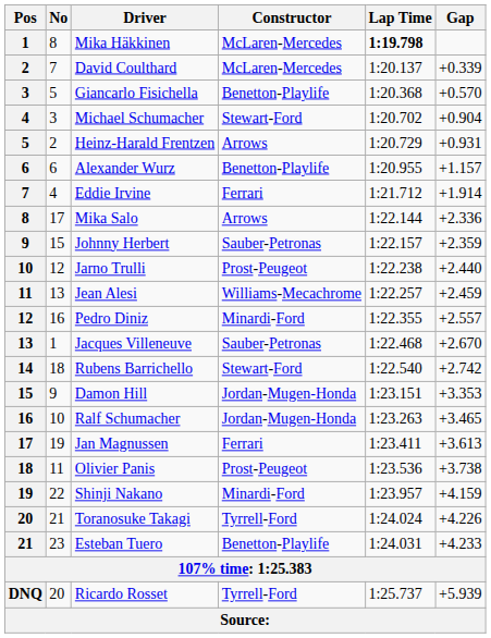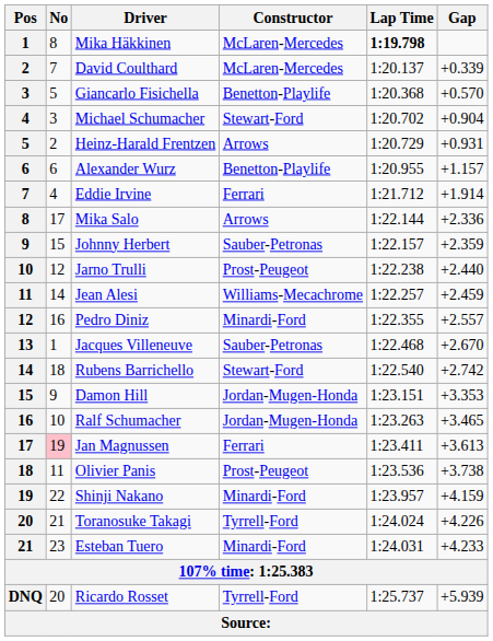 <table class="wikitable sortable" style="font-size: 95%;">
 <tr>
 <th>Pos</th>
 <th>No</th>
 <th>Driver</th>
 <th>Constructor</th>
 <th>Lap Time</th>
 <th>Gap</th>
 </tr>
 <tr>
 <th>1</th>
 <td>8</td>
 <td> <a href='#'>Mika Häkkinen</a></td>
 <td><a href='#'>McLaren</a>-<a href='#'>Mercedes</a></td>
 <td><strong>1:19.798</strong></td>
 <td></td>
 </tr>
 <tr>
 <th>2</th>
 <td>7</td>
 <td> <a href='#'>David Coulthard</a></td>
 <td><a href='#'>McLaren</a>-<a href='#'>Mercedes</a></td>
 <td>1:20.137</td>
 <td>+0.339</td>
 </tr>
 <tr>
 <th>3</th>
 <td>5</td>
 <td> <a href='#'>Giancarlo Fisichella</a></td>
 <td><a href='#'>Benetton</a>-<a href='#'>Playlife</a></td>
 <td>1:20.368</td>
 <td>+0.570</td>
 </tr>
 <tr>
 <th>4</th>
 <td>3</td>
 <td> <a href='#'>Michael Schumacher</a></td>
 <td><a href='#'>Stewart</a>-<a href='#'>Ford</a></td>
 <td>1:20.702</td>
 <td>+0.904</td>
 </tr>
 <tr>
 <th>5</th>
 <td>2</td>
 <td> <a href='#'>Heinz-Harald Frentzen</a></td>
 <td><a href='#'>Arrows</a></td>
 <td>1:20.729</td>
 <td>+0.931</td>
 </tr>
 <tr>
 <th>6</th>
 <td>6</td>
 <td> <a href='#'>Alexander Wurz</a></td>
 <td><a href='#'>Benetton</a>-<a href='#'>Playlife</a></td>
 <td>1:20.955</td>
 <td>+1.157</td>
 </tr>
 <tr>
 <th>7</th>
 <td>4</td>
 <td> <a href='#'>Eddie Irvine</a></td>
 <td><a href='#'>Ferrari</a></td>
 <td>1:21.712</td>
 <td>+1.914</td>
 </tr>
 <tr>
 <th>8</th>
 <td>17</td>
 <td> <a href='#'>Mika Salo</a></td>
 <td><a href='#'>Arrows</a></td>
 <td>1:22.144</td>
 <td>+2.336</td>
 </tr>
 <tr>
 <th>9</th>
 <td>15</td>
 <td> <a href='#'>Johnny Herbert</a></td>
 <td><a href='#'>Sauber</a>-<a href='#'>Petronas</a></td>
 <td>1:22.157</td>
 <td>+2.359</td>
 </tr>
 <tr>
 <th>10</th>
 <td>12</td>
 <td> <a href='#'>Jarno Trulli</a></td>
 <td><a href='#'>Prost</a>-<a href='#'>Peugeot</a></td>
 <td>1:22.238</td>
 <td>+2.440</td>
 </tr>
 <tr>
 <th>11</th>
-<td>13</td>
+<td>14</td>
 <td> <a href='#'>Jean Alesi</a></td>
 <td><a href='#'>Williams</a>-<a href='#'>Mecachrome</a></td>
 <td>1:22.257</td>
 <td>+2.459</td>
 </tr>
 <tr>
 <th>12</th>
 <td>16</td>
 <td> <a href='#'>Pedro Diniz</a></td>
 <td><a href='#'>Minardi</a>-<a href='#'>Ford</a></td>
 <td>1:22.355</td>
 <td>+2.557</td>
 </tr>
 <tr>
 <th>13</th>
 <td>1</td>
 <td> <a href='#'>Jacques Villeneuve</a></td>
 <td><a href='#'>Sauber</a>-<a href='#'>Petronas</a></td>
 <td>1:22.468</td>
 <td>+2.670</td>
 </tr>
 <tr>
 <th>14</th>
 <td>18</td>
 <td> <a href='#'>Rubens Barrichello</a></td>
 <td><a href='#'>Stewart</a>-<a href='#'>Ford</a></td>
 <td>1:22.540</td>
 <td>+2.742</td>
 </tr>
 <tr>
 <th>15</th>
 <td>9</td>
 <td> <a href='#'>Damon Hill</a></td>
 <td><a href='#'>Jordan</a>-<a href='#'>Mugen-Honda</a></td>
 <td>1:23.151</td>
 <td>+3.353</td>
 </tr>
 <tr>
 <th>16</th>
 <td>10</td>
 <td> <a href='#'>Ralf Schumacher</a></td>
 <td><a href='#'>Jordan</a>-<a href='#'>Mugen-Honda</a></td>
 <td>1:23.263</td>
 <td>+3.465</td>
 </tr>
 <tr>
 <th>17</th>
-<td>19</td>
+<td style="background: pink;">19</td>
 <td> <a href='#'>Jan Magnussen</a></td>
 <td><a href='#'>Ferrari</a></td>
 <td>1:23.411</td>
 <td>+3.613</td>
 </tr>
 <tr>
 <th>18</th>
 <td>11</td>
 <td> <a href='#'>Olivier Panis</a></td>
 <td><a href='#'>Prost</a>-<a href='#'>Peugeot</a></td>
 <td>1:23.536</td>
 <td>+3.738</td>
 </tr>
 <tr>
 <th>19</th>
 <td>22</td>
 <td> <a href='#'>Shinji Nakano</a></td>
 <td><a href='#'>Minardi</a>-<a href='#'>Ford</a></td>
 <td>1:23.957</td>
 <td>+4.159</td>
 </tr>
 <tr>
 <th>20</th>
 <td>21</td>
 <td> <a href='#'>Toranosuke Takagi</a></td>
 <td><a href='#'>Tyrrell</a>-<a href='#'>Ford</a></td>
 <td>1:24.024</td>
 <td>+4.226</td>
 </tr>
 <tr>
 <th>21</th>
 <td>23</td>
 <td> <a href='#'>Esteban Tuero</a></td>
-<td><a href='#'>Benetton</a>-<a href='#'>Playlife</a></td>
+<td><a href='#'>Minardi</a>-<a href='#'>Ford</a></td>
 <td>1:24.031</td>
 <td>+4.233</td>
 </tr>
 <tr>
 <th colspan="6"><a href='#'>107% time</a>: 1:25.383</th>
 </tr>
 <tr>
 <th>DNQ</th>
 <td>20</td>
 <td> <a href='#'>Ricardo Rosset</a></td>
 <td><a href='#'>Tyrrell</a>-<a href='#'>Ford</a></td>
 <td>1:25.737</td>
 <td>+5.939</td>
 </tr>
 <tr>
 <th colspan="6">Source:</th>
 </tr>
 </table>
